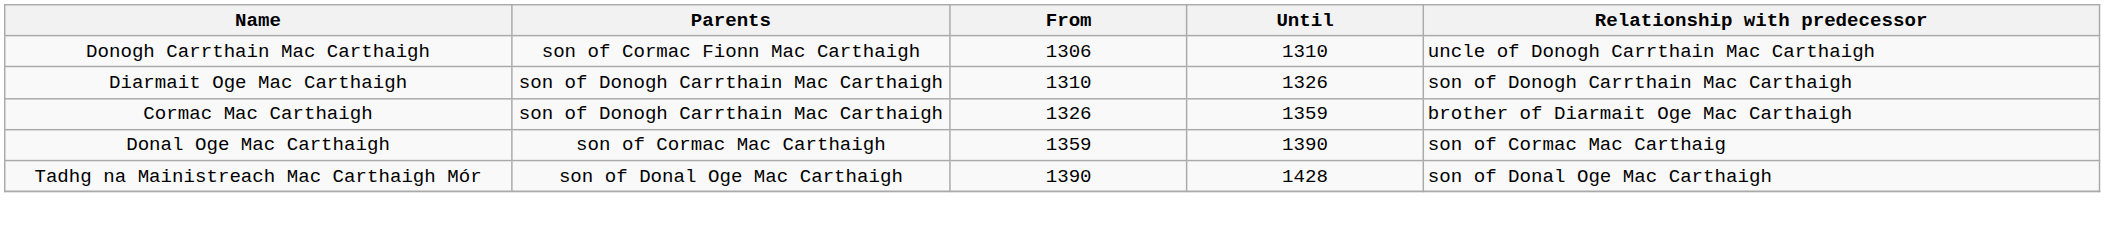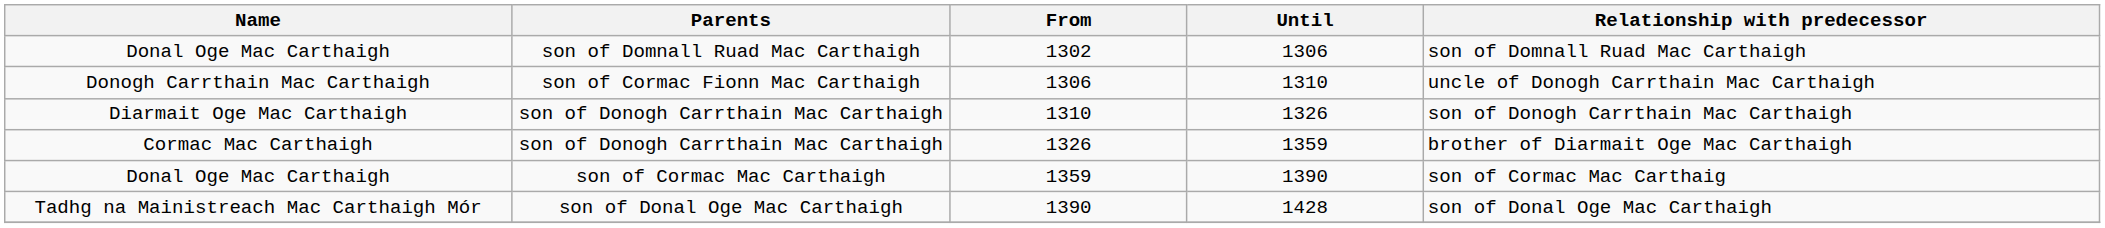 <table width=90% class="wikitable">
 <tr>
 <th width=15%>Name</th>
 <th width=13%>Parents</th>
 <th width=7%>From</th>
 <th width=7%>Until</th>
 <th width=20%>Relationship with predecessor</th>
+</tr>
+<tr>
+<td align="center">Donal Oge Mac Carthaigh</td>
+<td align="center">son of Domnall Ruad Mac Carthaigh</td>
+<td align="center">1302</td>
+<td align="center">1306</td>
+<td>son of Domnall Ruad Mac Carthaigh</td>
 </tr>
 <tr>
 <td align="center">Donogh Carrthain Mac Carthaigh</td>
 <td align="center">son of Cormac Fionn Mac Carthaigh</td>
 <td align="center">1306</td>
 <td align="center">1310</td>
 <td>uncle of Donogh Carrthain Mac Carthaigh</td>
 </tr>
 <tr>
 <td align="center">Diarmait Oge Mac Carthaigh</td>
 <td align="center">son of Donogh Carrthain Mac Carthaigh</td>
 <td align="center">1310</td>
 <td align="center">1326</td>
 <td>son of Donogh Carrthain Mac Carthaigh</td>
 </tr>
 <tr>
 <td align="center">Cormac Mac Carthaigh</td>
 <td align="center">son of Donogh Carrthain Mac Carthaigh</td>
 <td align="center">1326</td>
 <td align="center">1359</td>
 <td>brother of Diarmait Oge Mac Carthaigh</td>
 </tr>
 <tr>
 <td align="center">Donal Oge Mac Carthaigh</td>
 <td align="center">son of Cormac Mac Carthaigh</td>
 <td align="center">1359</td>
 <td align="center">1390</td>
 <td>son of Cormac Mac Carthaig</td>
 </tr>
 <tr>
 <td align="center">Tadhg na Mainistreach Mac Carthaigh Mór</td>
 <td align="center">son of Donal Oge Mac Carthaigh</td>
 <td align="center">1390</td>
 <td align="center">1428</td>
 <td>son of Donal Oge Mac Carthaigh</td>
 </tr>
 <tr>
 </tr>
 </table>
